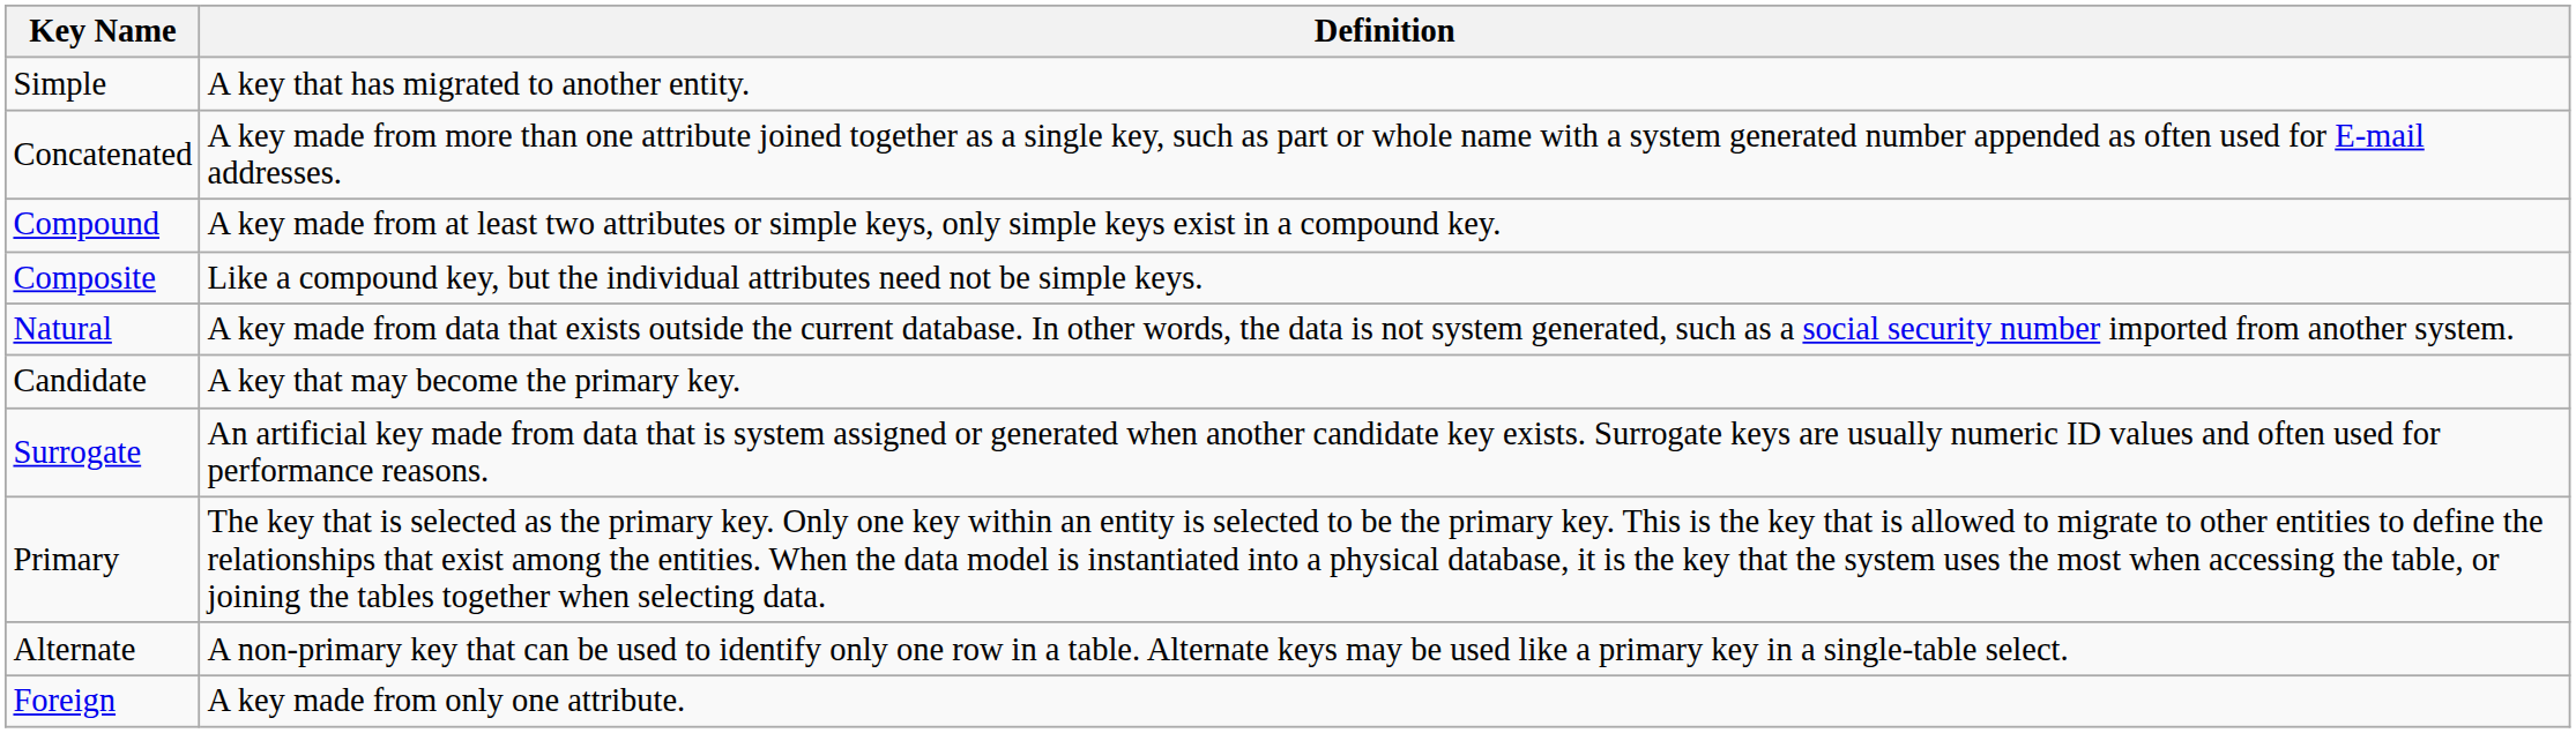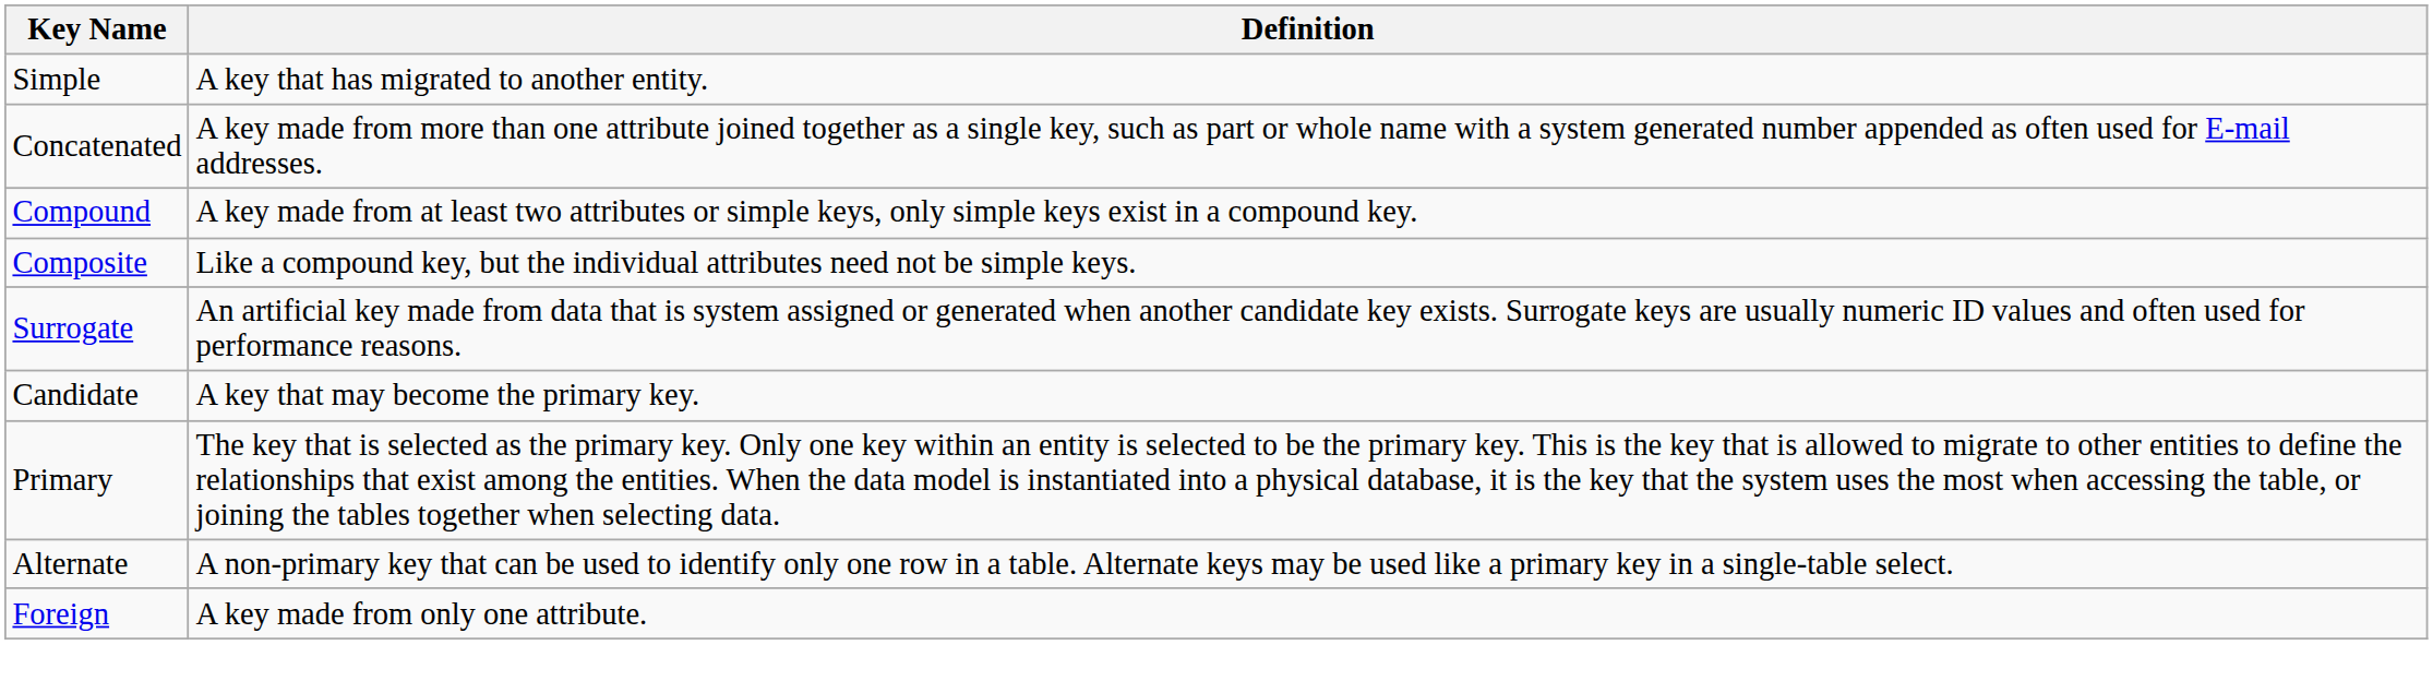 <table class="wikitable">
 <tr>
 <th>Key Name</th>
 <th>Definition</th>
 </tr>
 <tr>
 <td>Simple</td>
 <td>A key that has migrated to another entity.</td>
 </tr>
 <tr>
 <td>Concatenated</td>
 <td>A key made from more than one attribute joined together as a single key, such as part or whole name with a system generated number appended as often used for <a href='#'>E-mail</a> addresses.</td>
 </tr>
 <tr>
 <td><a href='#'>Compound</a></td>
 <td>A key made from at least two attributes or simple keys, only simple keys exist in a compound key.</td>
 </tr>
 <tr>
 <td><a href='#'>Composite</a></td>
 <td>Like a compound key, but the individual attributes need not be simple keys.</td>
 </tr>
 <tr>
-<td><a href='#'>Natural</a></td>
-<td>A key made from data that exists outside the current database. In other words, the data is not system generated, such as a <a href='#'>social security number</a> imported from another system.</td>
+<td><a href='#'>Surrogate</a></td>
+<td>An artificial key made from data that is system assigned or generated when another candidate key exists. Surrogate keys are usually numeric ID values and often used for performance reasons.</td>
 </tr>
 <tr>
 <td>Candidate</td>
 <td>A key that may become the primary key.</td>
-</tr>
-<tr>
-<td><a href='#'>Surrogate</a></td>
-<td>An artificial key made from data that is system assigned or generated when another candidate key exists. Surrogate keys are usually numeric ID values and often used for performance reasons.</td>
 </tr>
 <tr>
 <td>Primary</td>
 <td>The key that is selected as the primary key. Only one key within an entity is selected to be the primary key. This is the key that is allowed to migrate to other entities to define the relationships that exist among the entities. When the data model is instantiated into a physical database, it is the key that the system uses the most when accessing the table, or joining the tables together when selecting data.</td>
 </tr>
 <tr>
 <td>Alternate</td>
 <td>A non-primary key that can be used to identify only one row in a table. Alternate keys may be used like a primary key in a single-table select.</td>
 </tr>
 <tr>
 <td><a href='#'>Foreign</a></td>
 <td>A key made from only one attribute.</td>
 </tr>
 </table>
